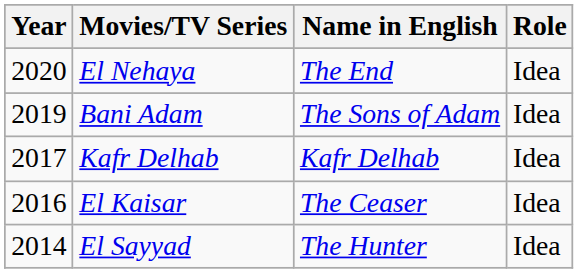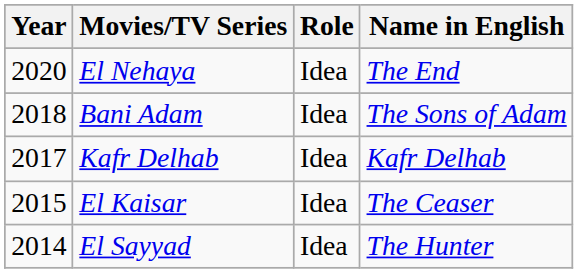 <table class="wikitable">
 <tr>
 <th>Year</th>
 <th>Movies/TV Series</th>
+<th>Role</th>
 <th>Name in English</th>
-<th>Role</th>
 </tr>
 <tr>
 <td>2020</td>
 <td><a href='#'><em>El Nehaya</em></a></td>
+<td>Idea</td>
 <td><a href='#'><em>The End</em></a></td>
-<td>Idea</td>
 </tr>
 <tr>
-<td>2019</td>
+<td>2018</td>
 <td><em><a href='#'>Bani Adam</a></em></td>
+<td>Idea</td>
 <td><em><a href='#'>The Sons of Adam</a></em></td>
-<td>Idea</td>
 </tr>
 <tr>
 <td>2017</td>
 <td><em><a href='#'>Kafr Delhab</a></em></td>
+<td>Idea</td>
 <td><em><a href='#'>Kafr Delhab</a></em></td>
-<td>Idea</td>
 </tr>
 <tr>
-<td>2016</td>
+<td>2015</td>
 <td><em><a href='#'>El Kaisar</a></em></td>
+<td>Idea</td>
 <td><em><a href='#'>The Ceaser</a></em></td>
-<td>Idea</td>
 </tr>
 <tr>
 <td>2014</td>
 <td><em><a href='#'>El Sayyad</a></em></td>
+<td>Idea</td>
 <td><em><a href='#'>The Hunter</a></em></td>
-<td>Idea</td>
 </tr>
 </table>
